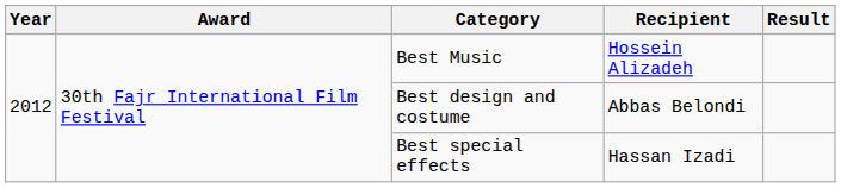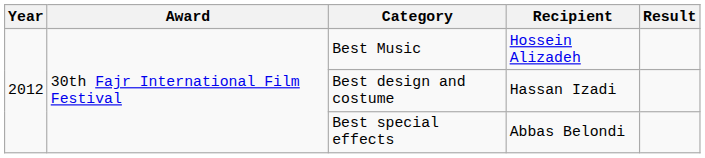 <table class="wikitable sortable">
 <tr>
 <th>Year</th>
 <th>Award</th>
 <th>Category</th>
 <th>Recipient</th>
 <th>Result</th>
 </tr>
 <tr>
 <td rowspan="3">2012</td>
 <td rowspan="3">30th <a href='#'>Fajr International Film Festival</a></td>
 <td>Best Music</td>
 <td><a href='#'>Hossein Alizadeh</a></td>
 <td></td>
 </tr>
 <tr>
 <td>Best design and costume</td>
-<td>Abbas Belondi</td>
+<td>Hassan Izadi</td>
 <td></td>
 </tr>
 <tr>
 <td>Best special effects</td>
-<td>Hassan Izadi</td>
+<td>Abbas Belondi</td>
 <td></td>
 </tr>
 </table>
